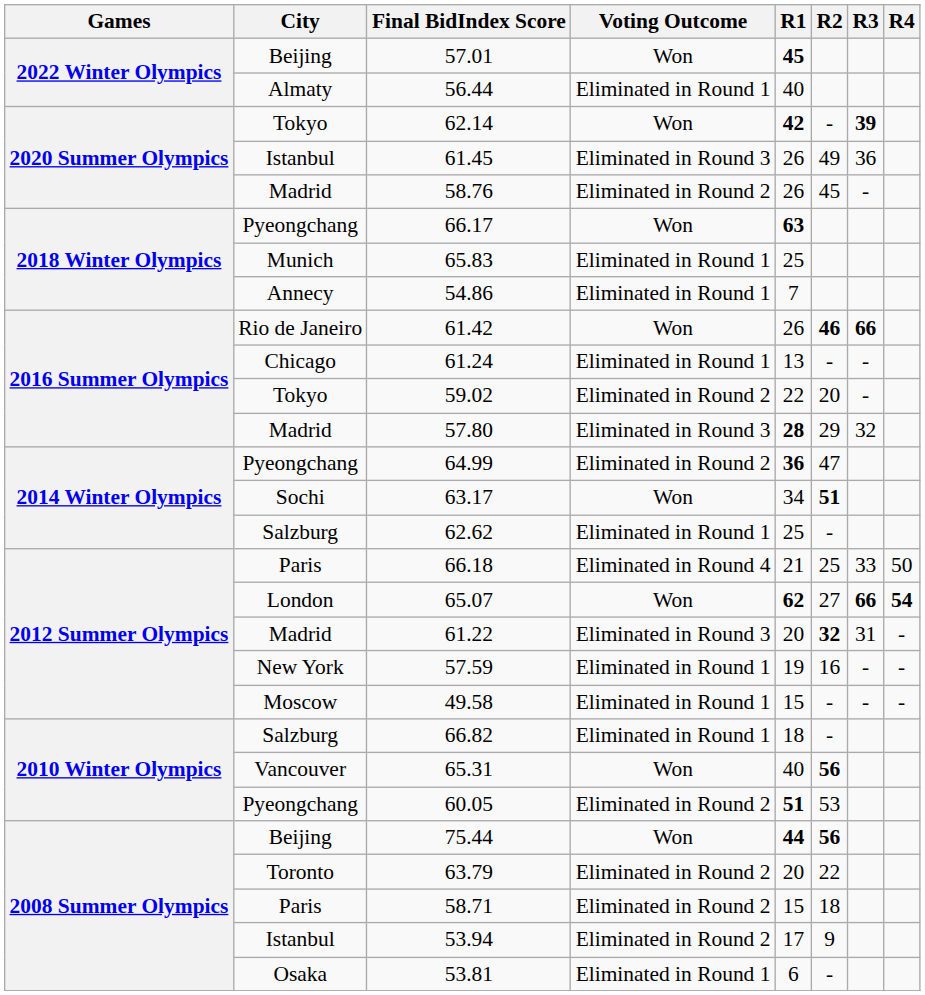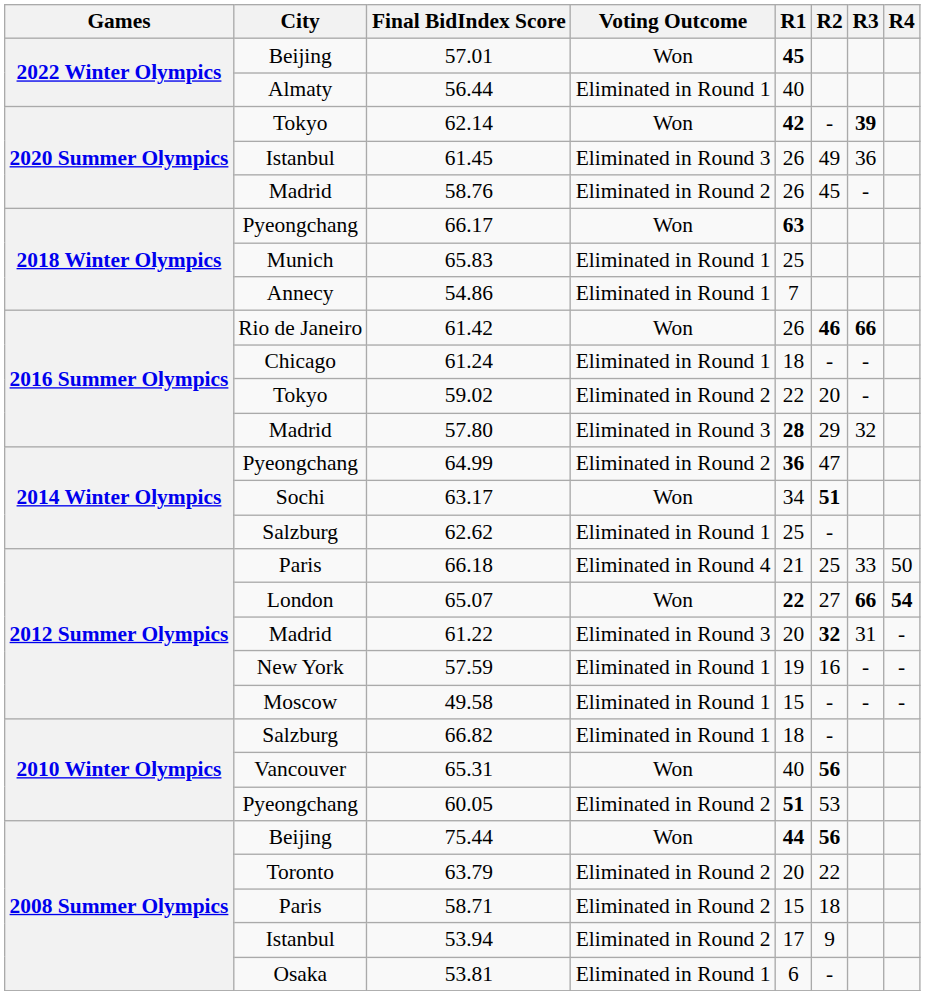 <table class="wikitable plainrowheaders" style="text-align:center">
 <tr>
 <th scope="col" align="center">Games</th>
 <th scope="col" align="center">City</th>
 <th scope="col" align="center">Final BidIndex Score</th>
 <th scope="col" align="center">Voting Outcome</th>
 <th scope="col" align="center">R1</th>
 <th scope="col" align="center">R2</th>
 <th scope="col" align="center">R3</th>
 <th scope="col" align="center">R4</th>
 </tr>
 <tr>
 <th scope="row" rowspan="2"><a href='#'>2022 Winter Olympics</a></th>
 <td>Beijing</td>
 <td>57.01</td>
 <td>Won</td>
 <td><strong>45</strong></td>
 <td></td>
 <td></td>
 <td></td>
 </tr>
 <tr>
 <td>Almaty</td>
 <td>56.44</td>
 <td>Eliminated in Round 1</td>
 <td>40</td>
 <td></td>
 <td></td>
 <td></td>
 </tr>
 <tr>
 <th scope="row" rowspan="3"><a href='#'>2020 Summer Olympics</a></th>
 <td>Tokyo</td>
 <td>62.14</td>
 <td>Won</td>
 <td><strong>42</strong></td>
 <td>-</td>
 <td><strong>39</strong></td>
 <td></td>
 </tr>
 <tr>
 <td>Istanbul</td>
 <td>61.45</td>
 <td>Eliminated in Round 3</td>
 <td>26</td>
 <td>49</td>
 <td>36</td>
 <td></td>
 </tr>
 <tr>
 <td>Madrid</td>
 <td>58.76</td>
 <td>Eliminated in Round 2</td>
 <td>26</td>
 <td>45</td>
 <td>-</td>
 <td></td>
 </tr>
 <tr>
 <th scope="row" rowspan="3"><a href='#'>2018 Winter Olympics</a></th>
 <td>Pyeongchang</td>
 <td>66.17</td>
 <td>Won</td>
 <td><strong>63</strong></td>
 <td></td>
 <td></td>
 <td></td>
 </tr>
 <tr>
 <td>Munich</td>
 <td>65.83</td>
 <td>Eliminated in Round 1</td>
 <td>25</td>
 <td></td>
 <td></td>
 <td></td>
 </tr>
 <tr>
 <td>Annecy</td>
 <td>54.86</td>
 <td>Eliminated in Round 1</td>
 <td>7</td>
 <td></td>
 <td></td>
 <td></td>
 </tr>
 <tr>
 <th scope="row" rowspan="4"><a href='#'>2016 Summer Olympics</a></th>
 <td>Rio de Janeiro</td>
 <td>61.42</td>
 <td>Won</td>
 <td>26</td>
 <td><strong>46</strong></td>
 <td><strong>66</strong></td>
 <td></td>
 </tr>
 <tr>
 <td>Chicago</td>
 <td>61.24</td>
 <td>Eliminated in Round 1</td>
-<td>13</td>
+<td>18</td>
 <td>-</td>
 <td>-</td>
 <td></td>
 </tr>
 <tr>
 <td>Tokyo</td>
 <td>59.02</td>
 <td>Eliminated in Round 2</td>
 <td>22</td>
 <td>20</td>
 <td>-</td>
 <td></td>
 </tr>
 <tr>
 <td>Madrid</td>
 <td>57.80</td>
 <td>Eliminated in Round 3</td>
 <td><strong>28</strong></td>
 <td>29</td>
 <td>32</td>
 <td></td>
 </tr>
 <tr>
 <th scope="row" rowspan="3"><a href='#'>2014 Winter Olympics</a></th>
 <td>Pyeongchang</td>
 <td>64.99</td>
 <td>Eliminated in Round 2</td>
 <td><strong>36</strong></td>
 <td>47</td>
 <td></td>
 <td></td>
 </tr>
 <tr>
 <td>Sochi</td>
 <td>63.17</td>
 <td>Won</td>
 <td>34</td>
 <td><strong>51</strong></td>
 <td></td>
 <td></td>
 </tr>
 <tr>
 <td>Salzburg</td>
 <td>62.62</td>
 <td>Eliminated in Round 1</td>
 <td>25</td>
 <td>-</td>
 <td></td>
 <td></td>
 </tr>
 <tr>
 <th scope="row" rowspan="5"><a href='#'>2012 Summer Olympics</a></th>
 <td>Paris</td>
 <td>66.18</td>
 <td>Eliminated in Round 4</td>
 <td>21</td>
 <td>25</td>
 <td>33</td>
 <td>50</td>
 </tr>
 <tr>
 <td>London</td>
 <td>65.07</td>
 <td>Won</td>
-<td><strong>62</strong></td>
+<td><strong>22</strong></td>
 <td>27</td>
 <td><strong>66</strong></td>
 <td><strong>54</strong></td>
 </tr>
 <tr>
 <td>Madrid</td>
 <td>61.22</td>
 <td>Eliminated in Round 3</td>
 <td>20</td>
 <td><strong>32</strong></td>
 <td>31</td>
 <td>-</td>
 </tr>
 <tr>
 <td>New York</td>
 <td>57.59</td>
 <td>Eliminated in Round 1</td>
 <td>19</td>
 <td>16</td>
 <td>-</td>
 <td>-</td>
 </tr>
 <tr>
 <td>Moscow</td>
 <td>49.58</td>
 <td>Eliminated in Round 1</td>
 <td>15</td>
 <td>-</td>
 <td>-</td>
 <td>-</td>
 </tr>
 <tr>
 <th scope="row" rowspan="3"><a href='#'>2010 Winter Olympics</a></th>
 <td>Salzburg</td>
 <td>66.82</td>
 <td>Eliminated in Round 1</td>
 <td>18</td>
 <td>-</td>
 <td></td>
 <td></td>
 </tr>
 <tr>
 <td>Vancouver</td>
 <td>65.31</td>
 <td>Won</td>
 <td>40</td>
 <td><strong>56</strong></td>
 <td></td>
 <td></td>
 </tr>
 <tr>
 <td>Pyeongchang</td>
 <td>60.05</td>
 <td>Eliminated in Round 2</td>
 <td><strong>51</strong></td>
 <td>53</td>
 <td></td>
 <td></td>
 </tr>
 <tr>
 <th scope="row" rowspan="5"><a href='#'>2008 Summer Olympics</a></th>
 <td>Beijing</td>
 <td>75.44</td>
 <td>Won</td>
 <td><strong>44</strong></td>
 <td><strong>56</strong></td>
 <td></td>
 <td></td>
 </tr>
 <tr>
 <td>Toronto</td>
 <td>63.79</td>
 <td>Eliminated in Round 2</td>
 <td>20</td>
 <td>22</td>
 <td></td>
 <td></td>
 </tr>
 <tr>
 <td>Paris</td>
 <td>58.71</td>
 <td>Eliminated in Round 2</td>
 <td>15</td>
 <td>18</td>
 <td></td>
 <td></td>
 </tr>
 <tr>
 <td>Istanbul</td>
 <td>53.94</td>
 <td>Eliminated in Round 2</td>
 <td>17</td>
 <td>9</td>
 <td></td>
 <td></td>
 </tr>
 <tr>
 <td>Osaka</td>
 <td>53.81</td>
 <td>Eliminated in Round 1</td>
 <td>6</td>
 <td>-</td>
 <td></td>
 <td></td>
 </tr>
 <tr>
 </tr>
 </table>
